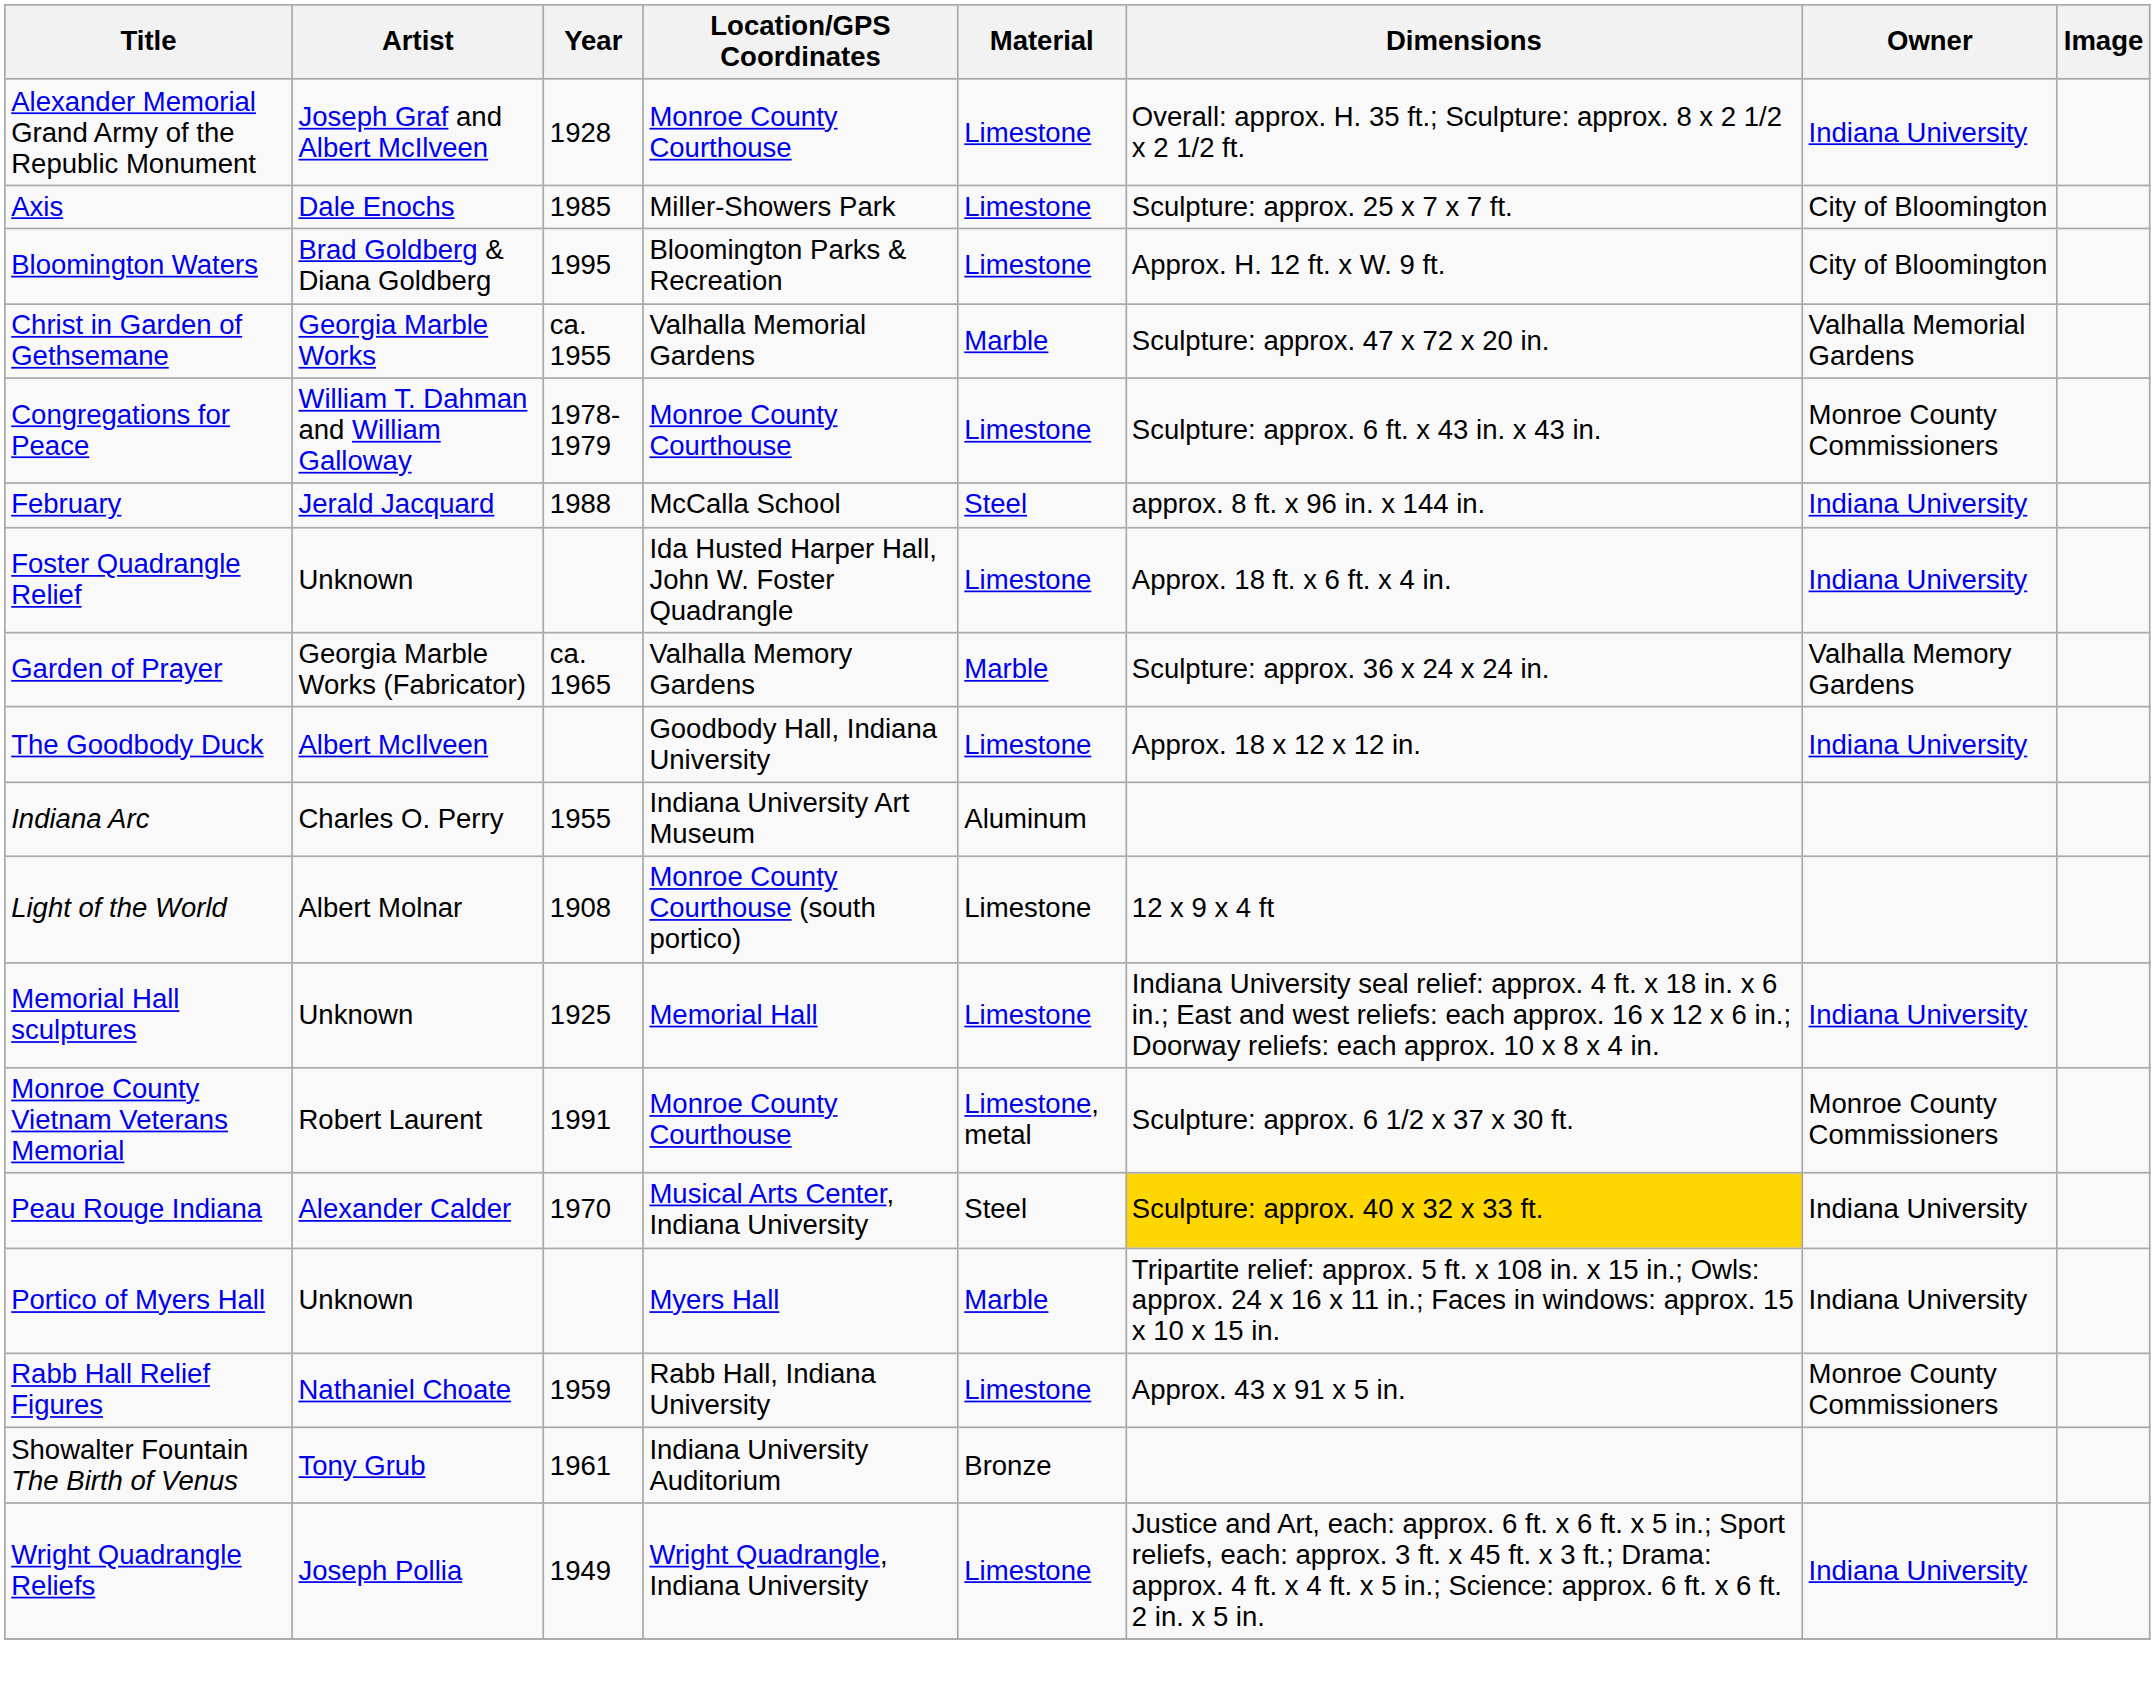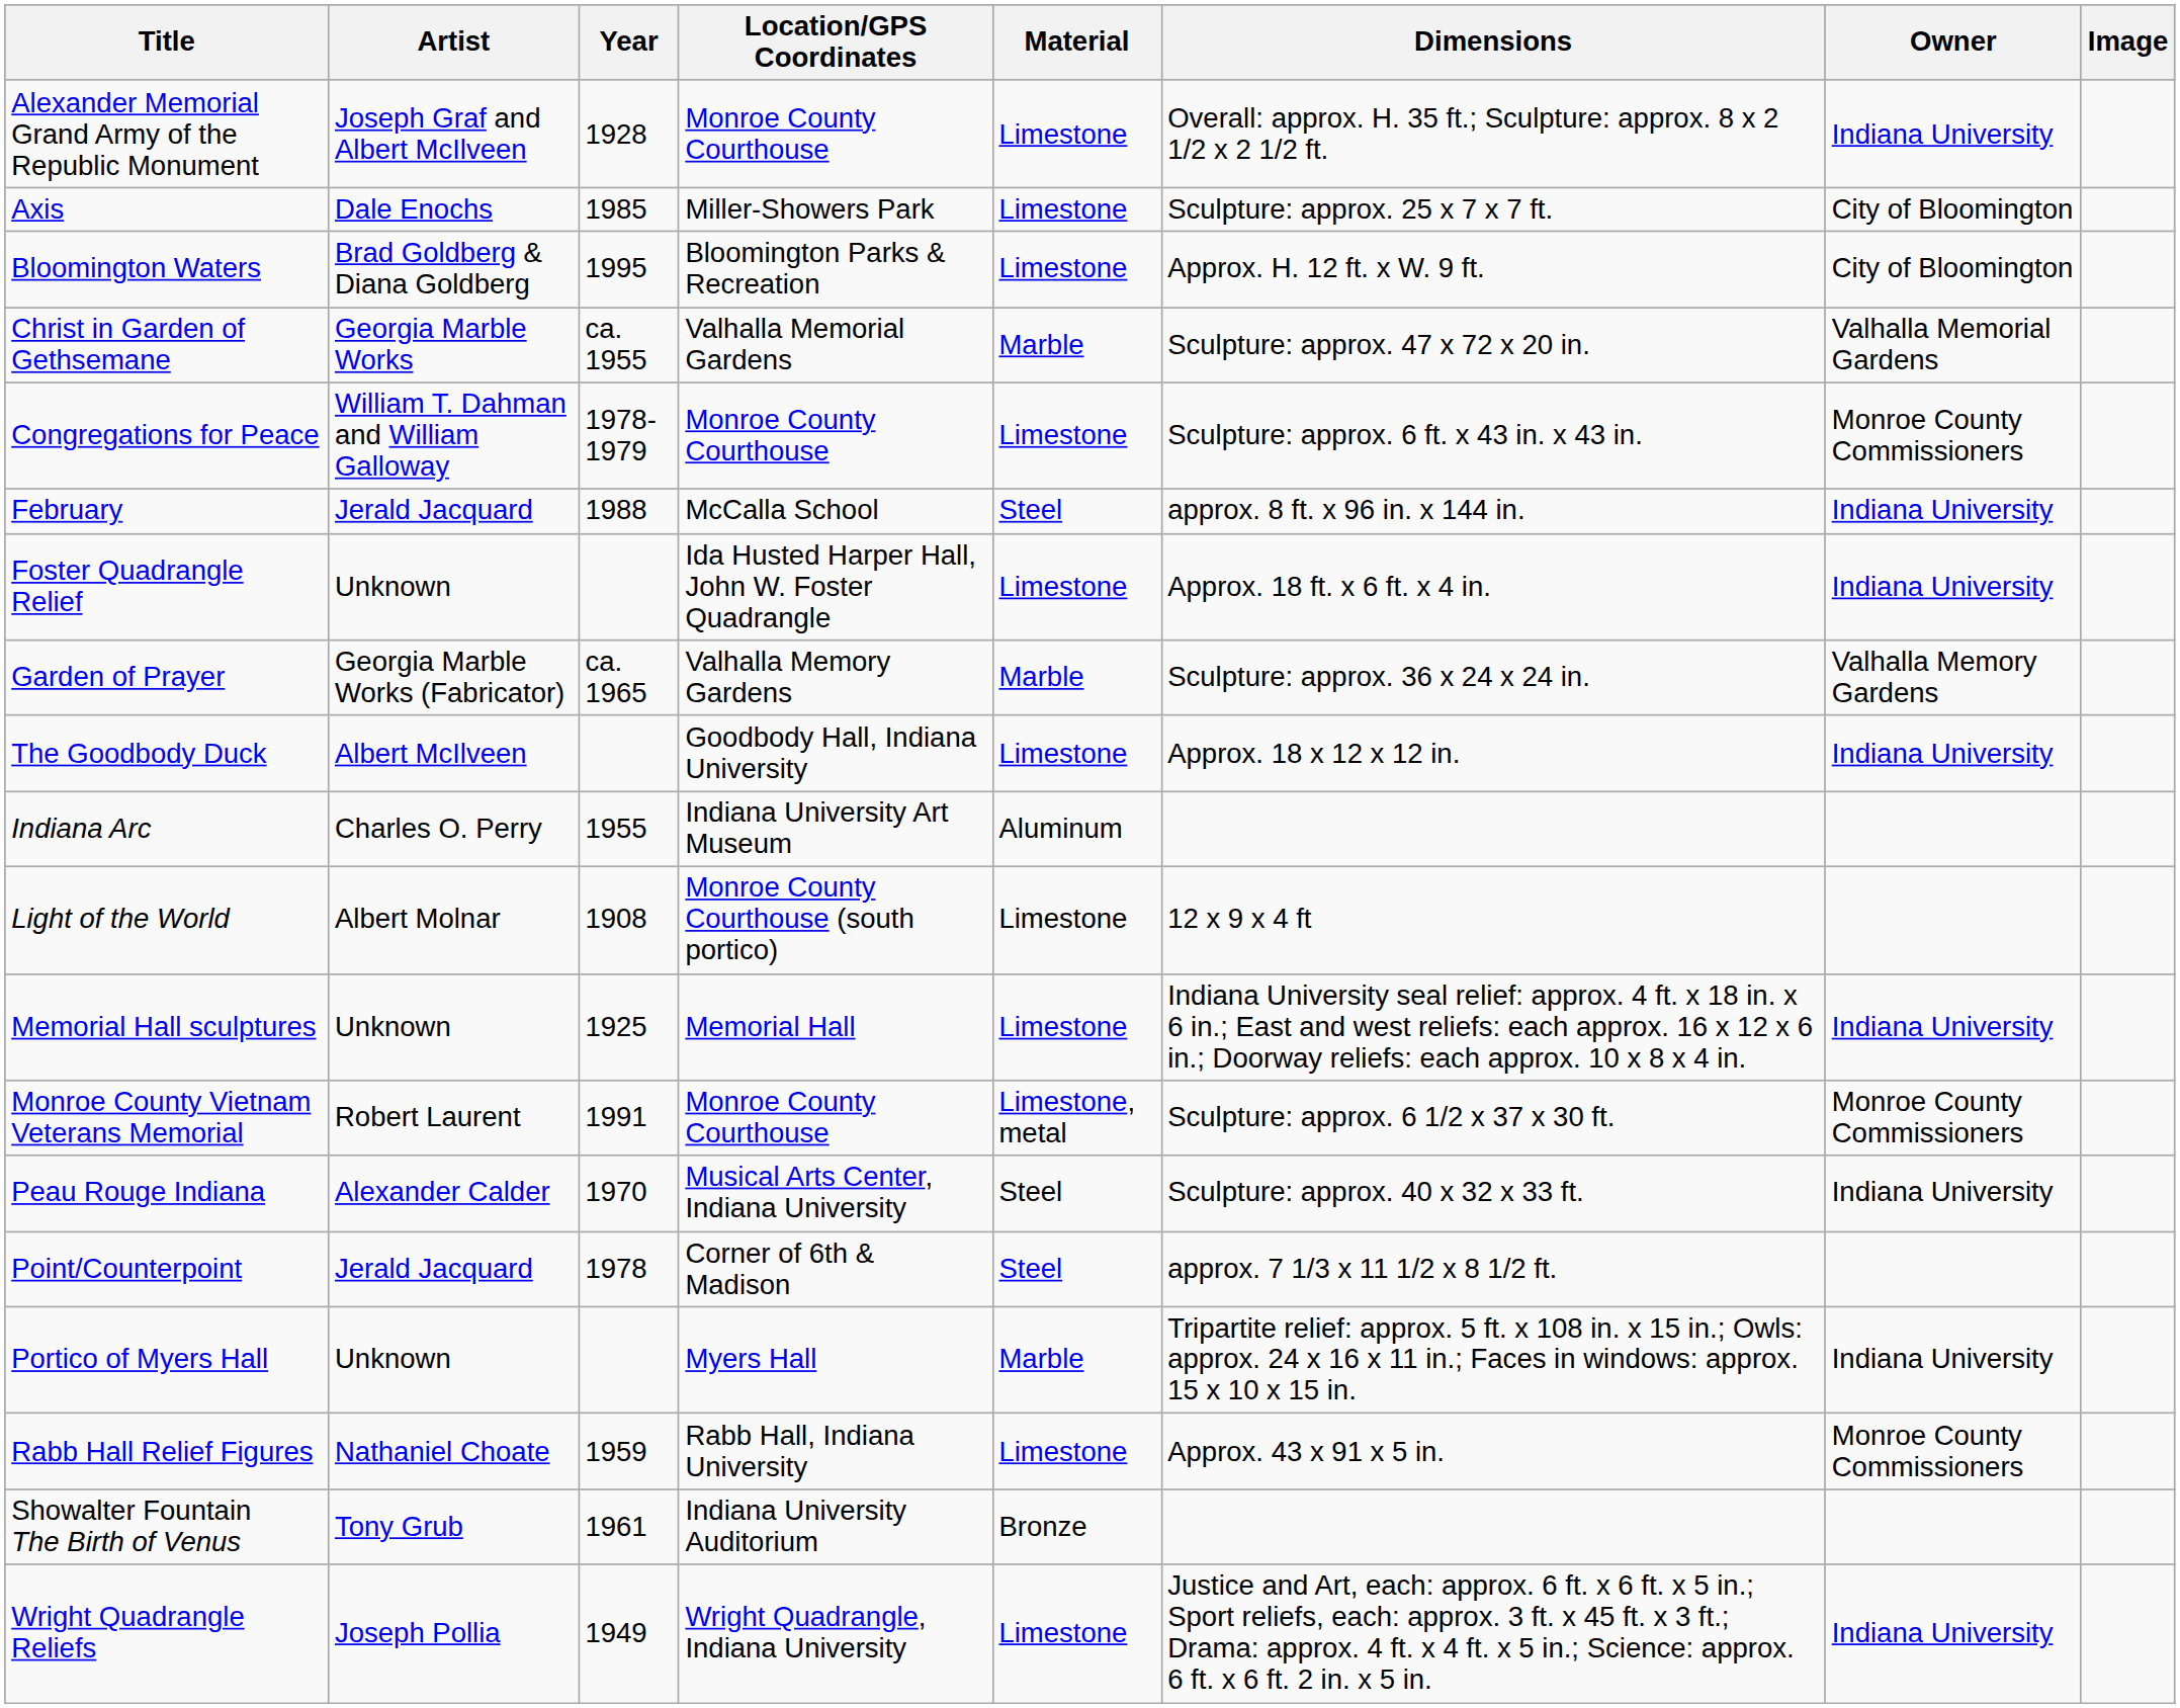 <table class="wikitable sortable">
 <tr>
 <th>Title</th>
 <th>Artist</th>
 <th>Year</th>
 <th>Location/GPS Coordinates</th>
 <th>Material</th>
 <th>Dimensions</th>
 <th>Owner</th>
 <th>Image</th>
 </tr>
 <tr>
 <td><a href='#'>Alexander Memorial</a><br>Grand Army of the Republic Monument</td>
 <td><a href='#'>Joseph Graf</a> and <a href='#'>Albert McIlveen</a></td>
 <td>1928</td>
 <td><a href='#'>Monroe County Courthouse</a></td>
 <td><a href='#'>Limestone</a></td>
 <td>Overall: approx. H. 35 ft.; Sculpture: approx. 8 x 2 1/2 x 2 1/2 ft.</td>
 <td><a href='#'>Indiana University</a></td>
 <td></td>
 </tr>
 <tr>
 <td><a href='#'>Axis</a></td>
 <td><a href='#'>Dale Enochs</a></td>
 <td>1985</td>
 <td>Miller-Showers Park </td>
 <td><a href='#'>Limestone</a></td>
 <td>Sculpture: approx. 25 x 7 x 7 ft.</td>
 <td>City of Bloomington</td>
 <td></td>
 </tr>
 <tr>
 <td><a href='#'>Bloomington Waters</a></td>
 <td><a href='#'>Brad Goldberg</a> & Diana Goldberg</td>
 <td>1995</td>
 <td>Bloomington Parks & Recreation </td>
 <td><a href='#'>Limestone</a></td>
 <td>Approx. H. 12 ft. x W. 9 ft.</td>
 <td>City of Bloomington</td>
 <td></td>
 </tr>
 <tr>
 <td><a href='#'>Christ in Garden of Gethsemane</a></td>
 <td><a href='#'>Georgia Marble Works</a></td>
 <td>ca. 1955</td>
 <td>Valhalla Memorial Gardens</td>
 <td><a href='#'>Marble</a></td>
 <td>Sculpture: approx. 47 x 72 x 20 in.</td>
 <td>Valhalla Memorial Gardens</td>
 <td></td>
 </tr>
 <tr>
 <td><a href='#'>Congregations for Peace</a></td>
 <td><a href='#'>William T. Dahman</a> and <a href='#'>William Galloway</a></td>
 <td>1978-1979</td>
 <td><a href='#'>Monroe County Courthouse</a></td>
 <td><a href='#'>Limestone</a></td>
 <td>Sculpture: approx. 6 ft. x 43 in. x 43 in.</td>
 <td>Monroe County Commissioners</td>
 <td></td>
 </tr>
 <tr>
 <td><a href='#'>February</a></td>
 <td><a href='#'>Jerald Jacquard</a></td>
 <td>1988</td>
 <td>McCalla School </td>
 <td><a href='#'>Steel</a></td>
 <td>approx. 8 ft. x 96 in. x 144 in.</td>
 <td><a href='#'>Indiana University</a></td>
 <td></td>
 </tr>
 <tr>
 <td><a href='#'>Foster Quadrangle Relief</a></td>
 <td>Unknown</td>
 <td></td>
 <td>Ida Husted Harper Hall, John W. Foster Quadrangle</td>
 <td><a href='#'>Limestone</a></td>
 <td>Approx. 18 ft. x 6 ft. x 4 in.</td>
 <td><a href='#'>Indiana University</a></td>
 <td></td>
 </tr>
 <tr>
 <td><a href='#'>Garden of Prayer</a></td>
 <td>Georgia Marble Works (Fabricator)</td>
 <td>ca. 1965</td>
 <td>Valhalla Memory Gardens</td>
 <td><a href='#'>Marble</a></td>
 <td>Sculpture: approx. 36 x 24 x 24 in.</td>
 <td>Valhalla Memory Gardens</td>
 <td></td>
 </tr>
 <tr>
 <td><a href='#'>The Goodbody Duck</a></td>
 <td><a href='#'>Albert McIlveen</a></td>
 <td></td>
 <td>Goodbody Hall, Indiana University</td>
 <td><a href='#'>Limestone</a></td>
 <td>Approx. 18 x 12 x 12 in.</td>
 <td><a href='#'>Indiana University</a></td>
 <td></td>
 </tr>
 <tr>
 <td><em>Indiana Arc</em></td>
 <td>Charles O. Perry</td>
 <td>1955</td>
 <td>Indiana University Art Museum</td>
 <td>Aluminum</td>
 <td></td>
 <td></td>
 <td></td>
 </tr>
 <tr>
 <td><em>Light of the World</em></td>
 <td>Albert Molnar</td>
 <td>1908</td>
 <td><a href='#'>Monroe County Courthouse</a> (south portico)</td>
 <td>Limestone</td>
 <td>12 x 9 x 4 ft</td>
 <td></td>
 <td></td>
 </tr>
 <tr>
 <td><a href='#'>Memorial Hall sculptures</a></td>
 <td>Unknown</td>
 <td>1925</td>
 <td><a href='#'>Memorial Hall</a></td>
 <td><a href='#'>Limestone</a></td>
 <td>Indiana University seal relief: approx. 4 ft. x 18 in. x 6 in.; East and west reliefs: each approx. 16 x 12 x 6 in.; Doorway reliefs: each approx. 10 x 8 x 4 in.</td>
 <td><a href='#'>Indiana University</a></td>
 <td></td>
 </tr>
 <tr>
 <td><a href='#'>Monroe County Vietnam Veterans Memorial</a></td>
 <td>Robert Laurent</td>
 <td>1991</td>
 <td><a href='#'>Monroe County Courthouse</a></td>
 <td><a href='#'>Limestone</a>, metal</td>
 <td>Sculpture: approx. 6 1/2 x 37 x 30 ft.</td>
 <td>Monroe County Commissioners</td>
 <td></td>
 </tr>
 <tr>
 <td><a href='#'>Peau Rouge Indiana</a></td>
 <td><a href='#'>Alexander Calder</a></td>
 <td>1970</td>
 <td><a href='#'>Musical Arts Center</a>, Indiana University </td>
 <td>Steel</td>
-<td style="background: gold;">Sculpture: approx. 40 x 32 x 33 ft.</td>
+<td>Sculpture: approx. 40 x 32 x 33 ft.</td>
 <td>Indiana University</td>
+<td></td>
+</tr>
+<tr>
+<td><a href='#'>Point/Counterpoint</a></td>
+<td><a href='#'>Jerald Jacquard</a></td>
+<td>1978</td>
+<td>Corner of 6th & Madison </td>
+<td><a href='#'>Steel</a></td>
+<td>approx. 7 1/3 x 11 1/2 x 8 1/2 ft.</td>
+<td></td>
 <td></td>
 </tr>
 <tr>
 <td><a href='#'>Portico of Myers Hall</a></td>
 <td>Unknown</td>
 <td></td>
 <td><a href='#'>Myers Hall</a></td>
 <td><a href='#'>Marble</a></td>
 <td>Tripartite relief: approx. 5 ft. x 108 in. x 15 in.; Owls: approx. 24 x 16 x 11 in.; Faces in windows: approx. 15 x 10 x 15 in.</td>
 <td>Indiana University</td>
 <td></td>
 </tr>
 <tr>
 <td><a href='#'>Rabb Hall Relief Figures</a></td>
 <td><a href='#'>Nathaniel Choate</a></td>
 <td>1959</td>
 <td>Rabb Hall, Indiana University</td>
 <td><a href='#'>Limestone</a></td>
 <td>Approx. 43 x 91 x 5 in.</td>
 <td>Monroe County Commissioners</td>
 <td></td>
 </tr>
 <tr>
 <td>Showalter Fountain<br><em>The Birth of Venus</em></td>
 <td><a href='#'>Tony Grub</a></td>
 <td>1961</td>
 <td>Indiana University Auditorium</td>
 <td>Bronze</td>
 <td></td>
 <td></td>
 <td></td>
 </tr>
 <tr>
 <td><a href='#'>Wright Quadrangle Reliefs</a></td>
 <td><a href='#'>Joseph Pollia</a></td>
 <td>1949</td>
 <td><a href='#'>Wright Quadrangle</a>, Indiana University</td>
 <td><a href='#'>Limestone</a></td>
 <td>Justice and Art, each: approx. 6 ft. x 6 ft. x 5 in.; Sport reliefs, each: approx. 3 ft. x 45 ft. x 3 ft.; Drama: approx. 4 ft. x 4 ft. x 5 in.; Science: approx. 6 ft. x 6 ft. 2 in. x 5 in.</td>
 <td><a href='#'>Indiana University</a></td>
 <td></td>
 </tr>
 <tr>
 </tr>
 </table>
